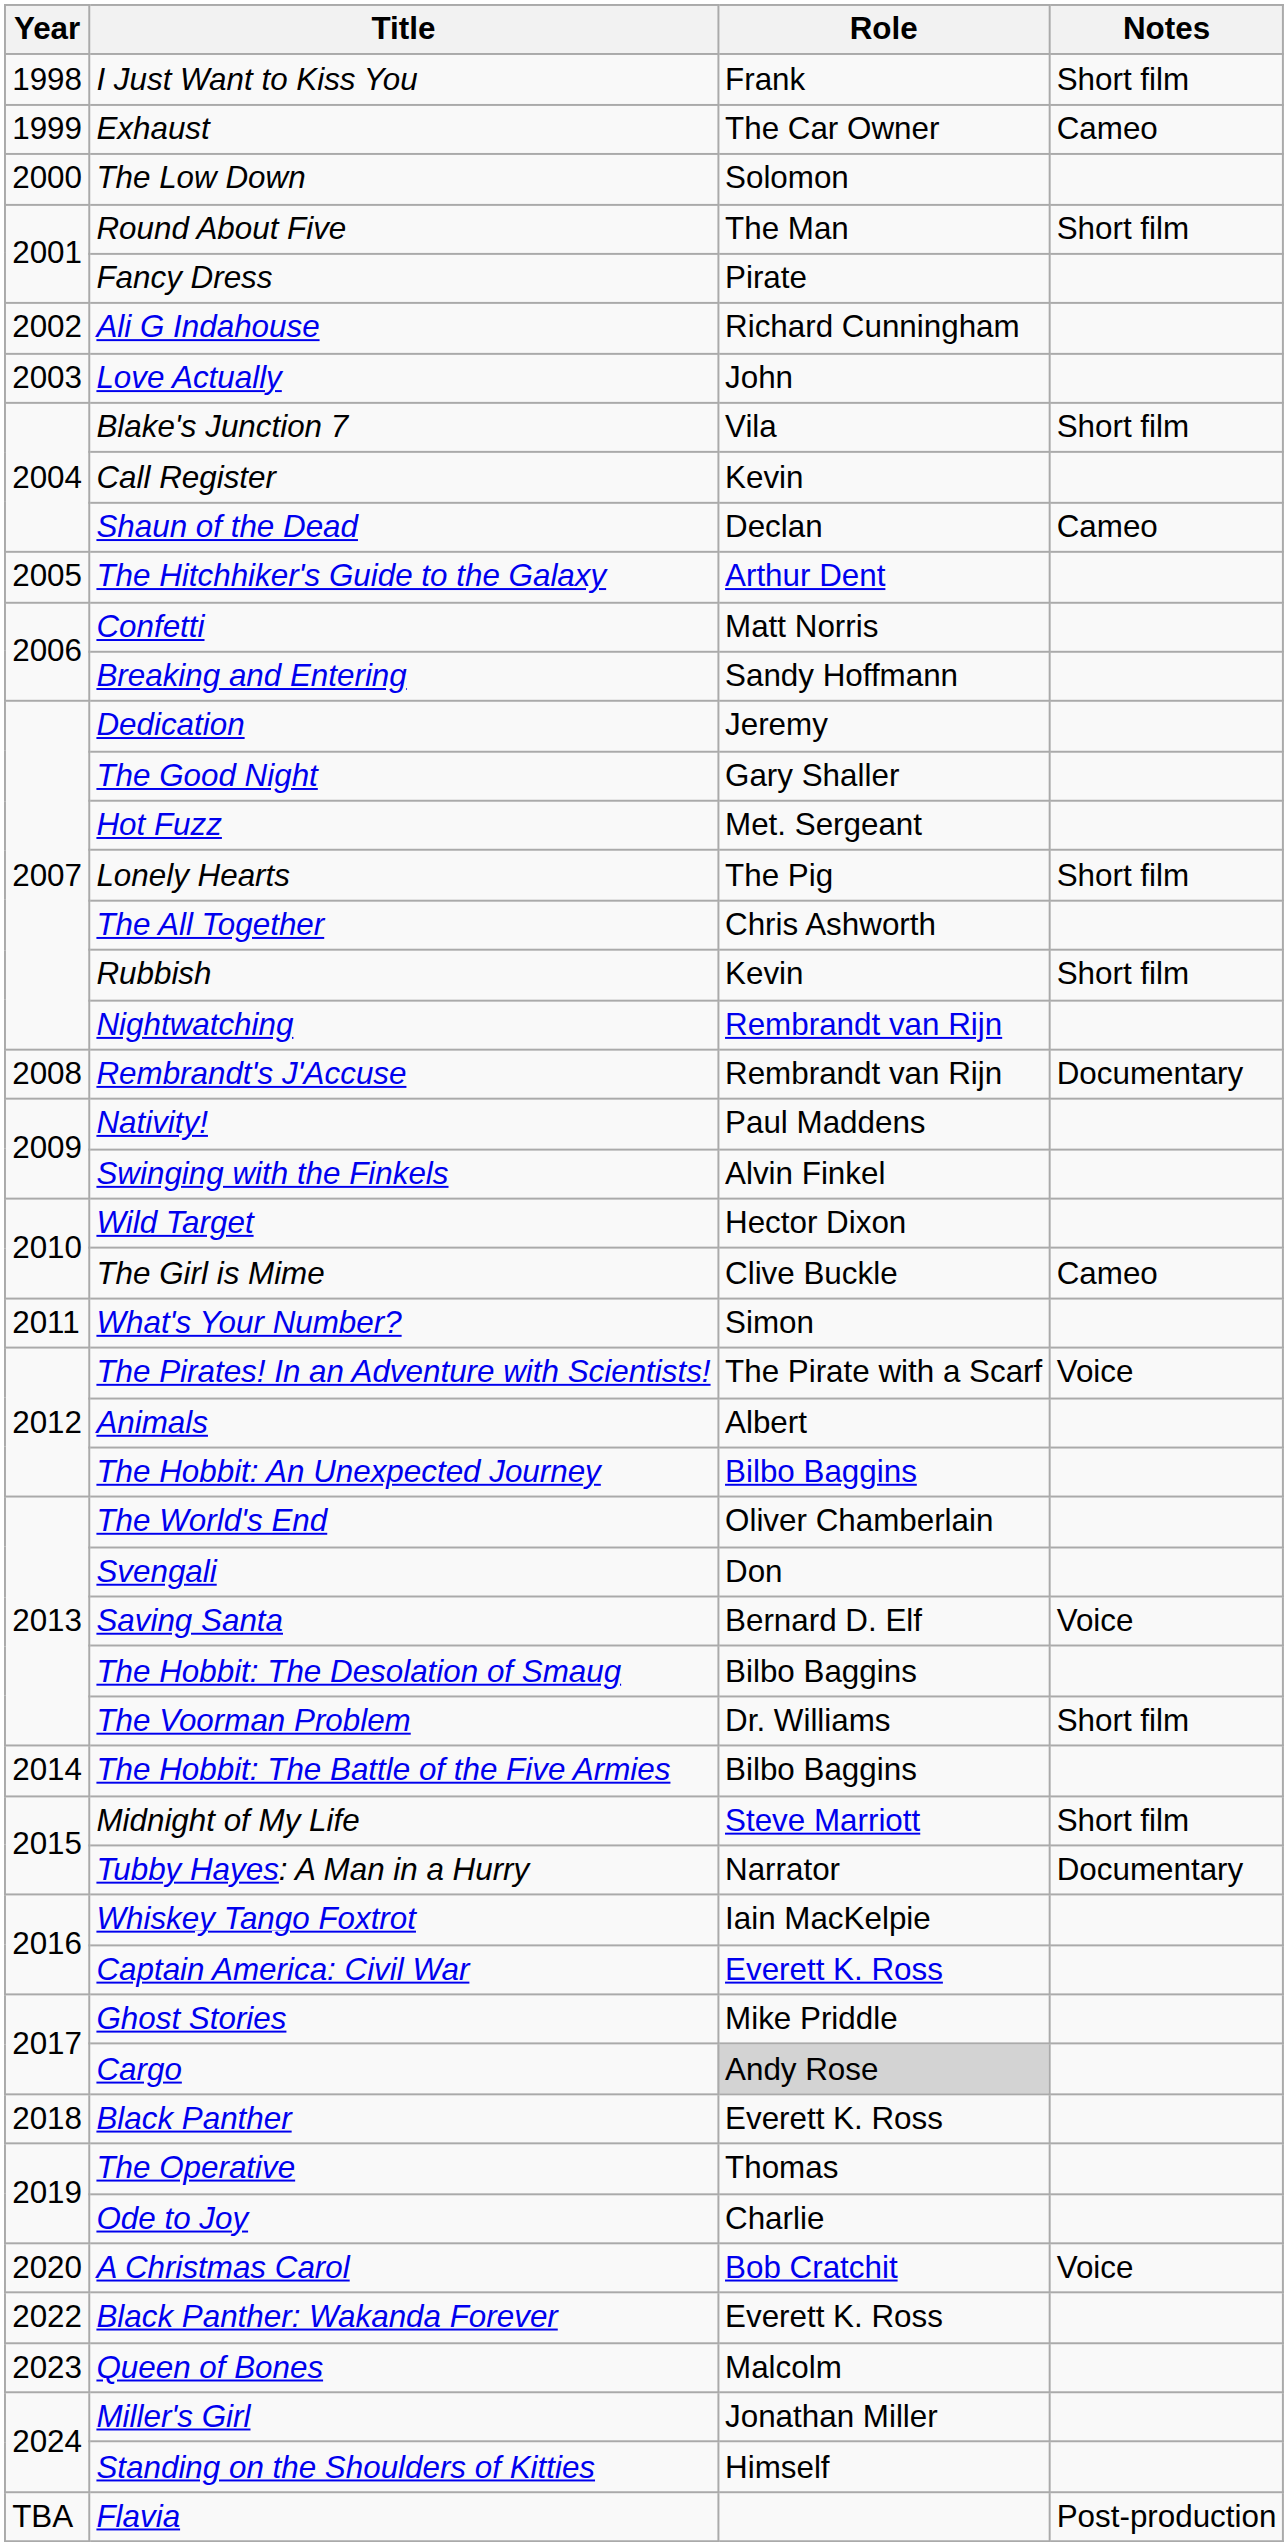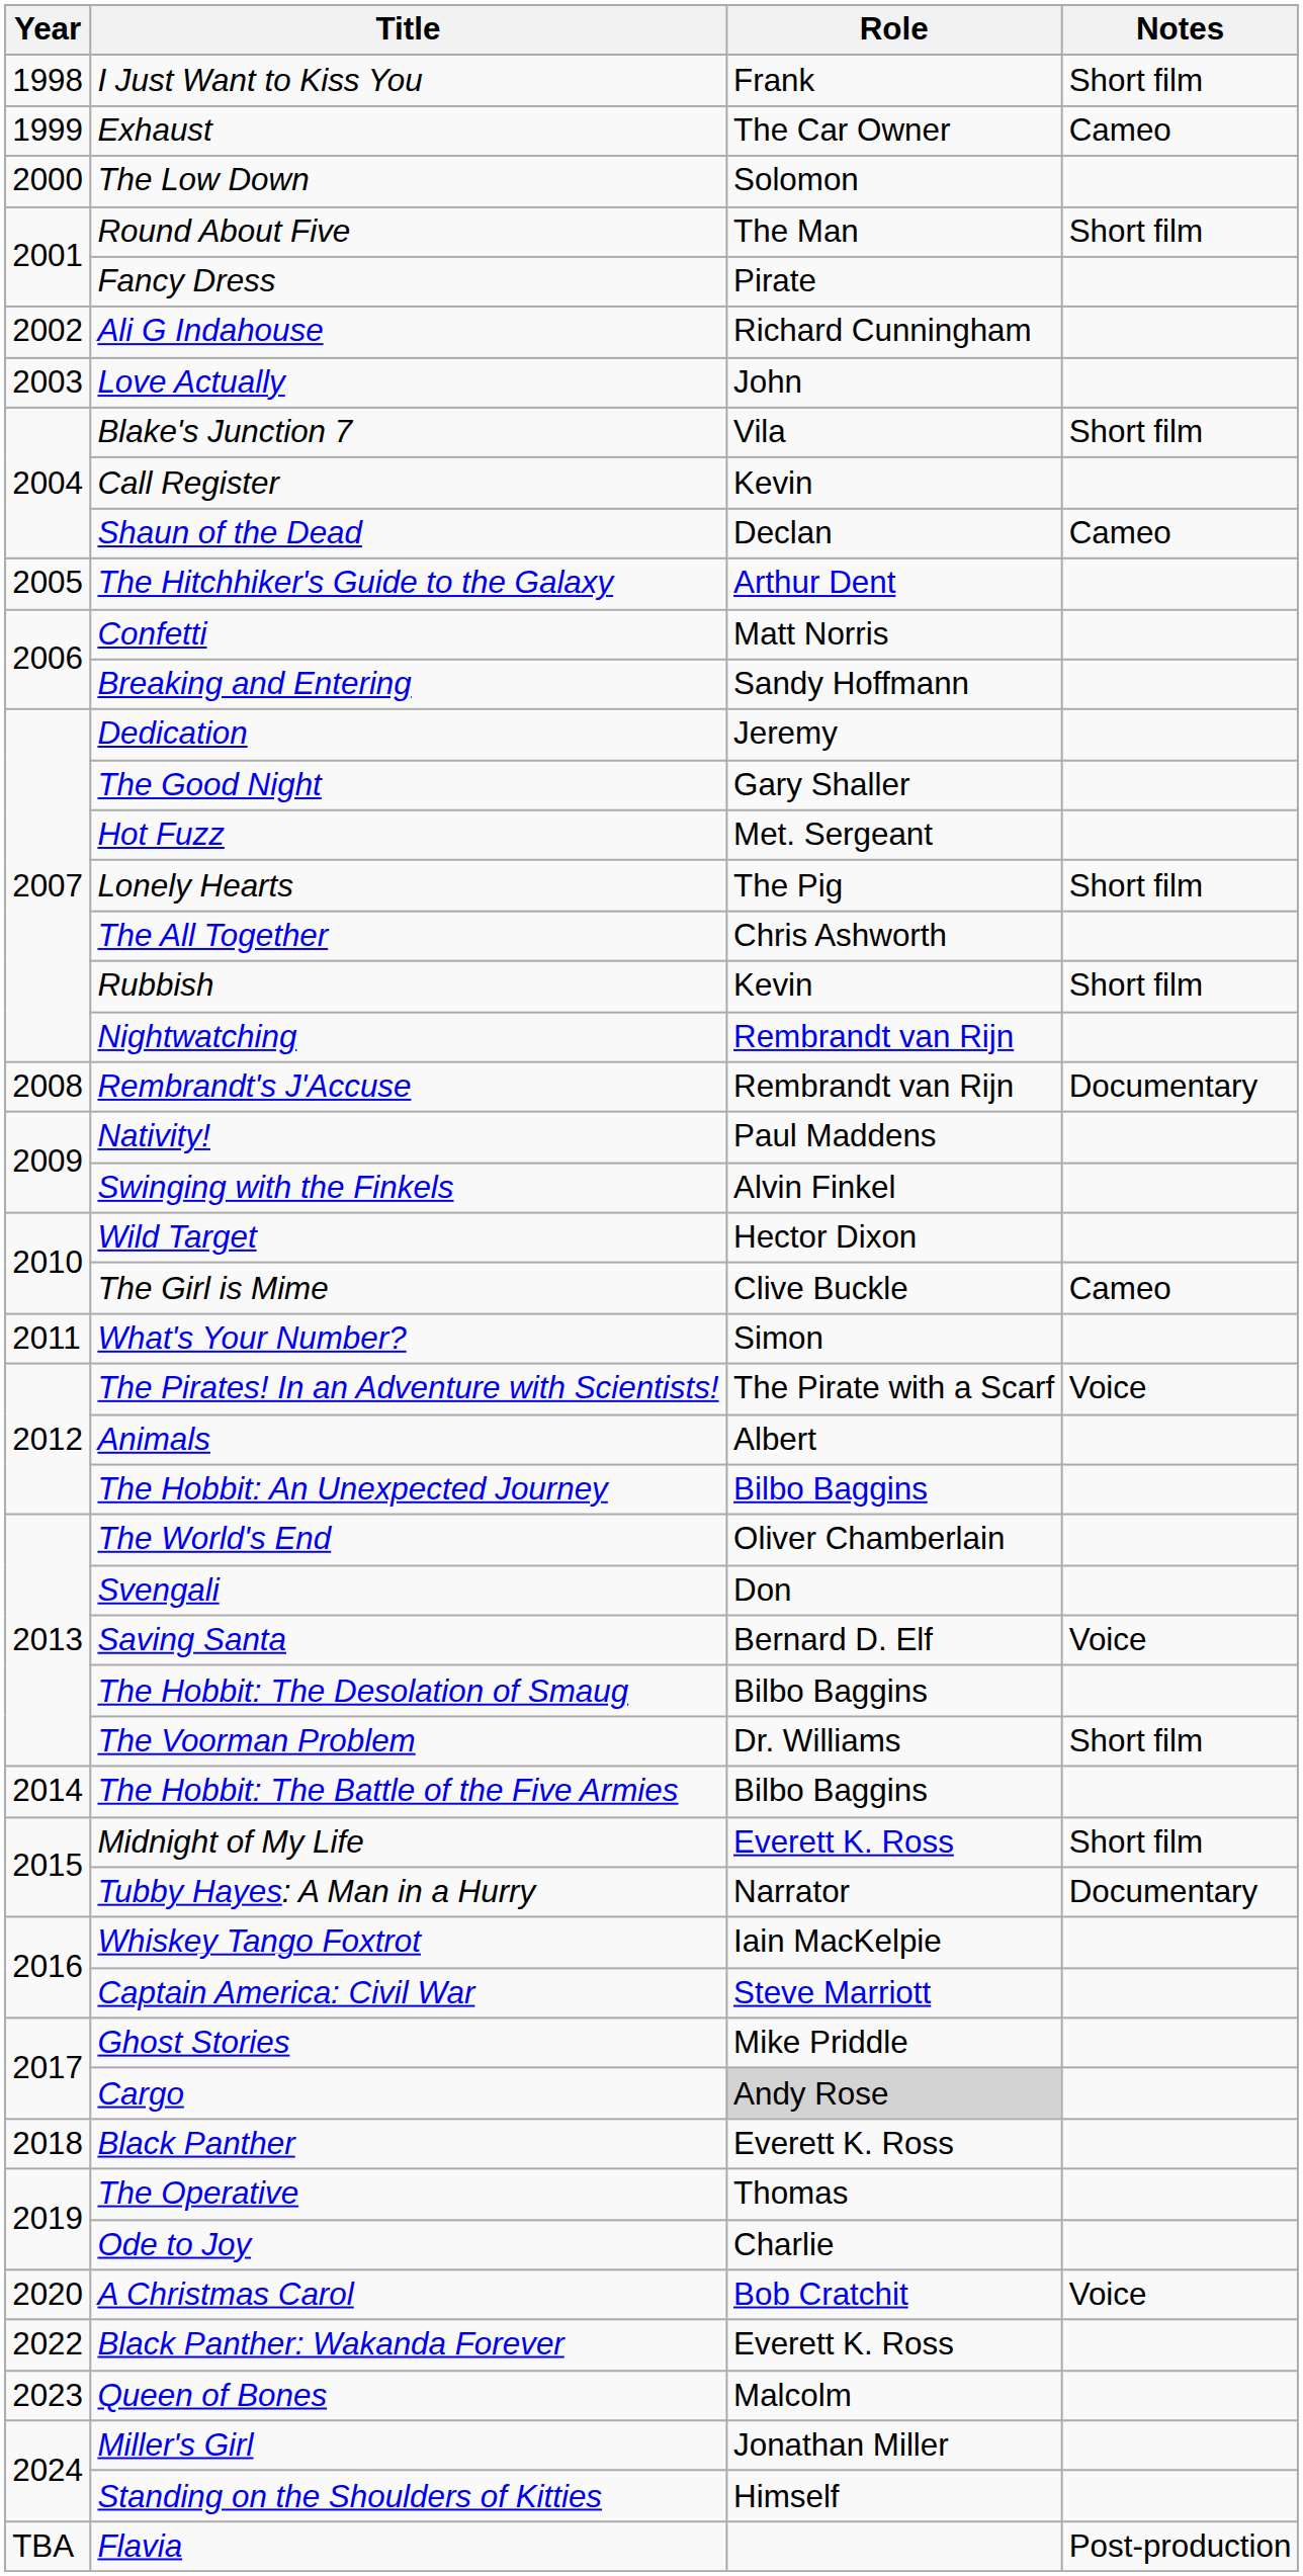 <table class="wikitable sortable">
 <tr>
 <th>Year</th>
 <th>Title</th>
 <th>Role</th>
 <th class="unsortable">Notes</th>
 </tr>
 <tr>
 <td>1998</td>
 <td><em>I Just Want to Kiss You</em></td>
 <td>Frank</td>
 <td>Short film</td>
 </tr>
 <tr>
 <td>1999</td>
 <td><em>Exhaust</em></td>
 <td>The Car Owner</td>
 <td>Cameo</td>
 </tr>
 <tr>
 <td>2000</td>
 <td><em>The Low Down</em></td>
 <td>Solomon</td>
 <td></td>
 </tr>
 <tr>
 <td rowspan="2">2001</td>
 <td><em>Round About Five</em></td>
 <td>The Man</td>
 <td>Short film</td>
 </tr>
 <tr>
 <td><em>Fancy Dress</em></td>
 <td>Pirate</td>
 <td></td>
 </tr>
 <tr>
 <td>2002</td>
 <td><em><a href='#'>Ali G Indahouse</a></em></td>
 <td>Richard Cunningham</td>
 <td></td>
 </tr>
 <tr>
 <td>2003</td>
 <td><em><a href='#'>Love Actually</a></em></td>
 <td>John</td>
 <td></td>
 </tr>
 <tr>
 <td rowspan="3">2004</td>
 <td><em>Blake's Junction 7</em></td>
 <td>Vila</td>
 <td>Short film</td>
 </tr>
 <tr>
 <td><em>Call Register</em></td>
 <td>Kevin</td>
 <td></td>
 </tr>
 <tr>
 <td><em><a href='#'>Shaun of the Dead</a></em></td>
 <td>Declan</td>
 <td>Cameo</td>
 </tr>
 <tr>
 <td>2005</td>
 <td><em><a href='#'>The Hitchhiker's Guide to the Galaxy</a></em></td>
 <td><a href='#'>Arthur Dent</a></td>
 <td></td>
 </tr>
 <tr>
 <td rowspan="2">2006</td>
 <td><em><a href='#'>Confetti</a></em></td>
 <td>Matt Norris</td>
 <td></td>
 </tr>
 <tr>
 <td><em><a href='#'>Breaking and Entering</a></em></td>
 <td>Sandy Hoffmann</td>
 <td></td>
 </tr>
 <tr>
 <td rowspan="7">2007</td>
 <td><em><a href='#'>Dedication</a></em></td>
 <td>Jeremy</td>
 <td></td>
 </tr>
 <tr>
 <td><em><a href='#'>The Good Night</a></em></td>
 <td>Gary Shaller</td>
 <td></td>
 </tr>
 <tr>
 <td><em><a href='#'>Hot Fuzz</a></em></td>
 <td>Met. Sergeant</td>
 <td></td>
 </tr>
 <tr>
 <td><em>Lonely Hearts</em></td>
 <td>The Pig</td>
 <td>Short film</td>
 </tr>
 <tr>
 <td><em><a href='#'>The All Together</a></em></td>
 <td>Chris Ashworth</td>
 <td></td>
 </tr>
 <tr>
 <td><em>Rubbish</em></td>
 <td>Kevin</td>
 <td>Short film</td>
 </tr>
 <tr>
 <td><em><a href='#'>Nightwatching</a></em></td>
 <td><a href='#'>Rembrandt van Rijn</a></td>
 <td></td>
 </tr>
 <tr>
 <td>2008</td>
 <td><em><a href='#'>Rembrandt's J'Accuse</a></em></td>
 <td>Rembrandt van Rijn</td>
 <td>Documentary</td>
 </tr>
 <tr>
 <td rowspan="2">2009</td>
 <td><em><a href='#'>Nativity!</a></em></td>
 <td>Paul Maddens</td>
 <td></td>
 </tr>
 <tr>
 <td><em><a href='#'>Swinging with the Finkels</a></em></td>
 <td>Alvin Finkel</td>
 <td></td>
 </tr>
 <tr>
 <td rowspan="2">2010</td>
 <td><em><a href='#'>Wild Target</a></em></td>
 <td>Hector Dixon</td>
 <td></td>
 </tr>
 <tr>
 <td><em>The Girl is Mime</em></td>
 <td>Clive Buckle</td>
 <td>Cameo</td>
 </tr>
 <tr>
 <td>2011</td>
 <td><em><a href='#'>What's Your Number?</a></em></td>
 <td>Simon</td>
 <td></td>
 </tr>
 <tr>
 <td rowspan="3">2012</td>
 <td><em><a href='#'>The Pirates! In an Adventure with Scientists!</a></em></td>
 <td>The Pirate with a Scarf</td>
 <td>Voice</td>
 </tr>
 <tr>
 <td><em><a href='#'>Animals</a></em></td>
 <td>Albert</td>
 <td></td>
 </tr>
 <tr>
 <td><em><a href='#'>The Hobbit: An Unexpected Journey</a></em></td>
 <td><a href='#'>Bilbo Baggins</a></td>
 <td></td>
 </tr>
 <tr>
 <td rowspan="5">2013</td>
 <td><em><a href='#'>The World's End</a></em></td>
 <td>Oliver Chamberlain</td>
 <td></td>
 </tr>
 <tr>
 <td><em><a href='#'>Svengali</a></em></td>
 <td>Don</td>
 <td></td>
 </tr>
 <tr>
 <td><em><a href='#'>Saving Santa</a></em></td>
 <td>Bernard D. Elf</td>
 <td>Voice</td>
 </tr>
 <tr>
 <td><em><a href='#'>The Hobbit: The Desolation of Smaug</a></em></td>
 <td>Bilbo Baggins</td>
 <td></td>
 </tr>
 <tr>
 <td><em><a href='#'>The Voorman Problem</a></em></td>
 <td>Dr. Williams</td>
 <td>Short film</td>
 </tr>
 <tr>
 <td>2014</td>
 <td><em><a href='#'>The Hobbit: The Battle of the Five Armies</a></em></td>
 <td>Bilbo Baggins</td>
 <td></td>
 </tr>
 <tr>
 <td rowspan="2">2015</td>
 <td><em>Midnight of My Life</em></td>
-<td><a href='#'>Steve Marriott</a></td>
+<td><a href='#'>Everett K. Ross</a></td>
 <td>Short film</td>
 </tr>
 <tr>
 <td><em><a href='#'>Tubby Hayes</a>: A Man in a Hurry</em></td>
 <td>Narrator</td>
 <td>Documentary</td>
 </tr>
 <tr>
 <td rowspan="2">2016</td>
 <td><em><a href='#'>Whiskey Tango Foxtrot</a></em></td>
 <td>Iain MacKelpie</td>
 <td></td>
 </tr>
 <tr>
 <td><em><a href='#'>Captain America: Civil War</a></em></td>
-<td><a href='#'>Everett K. Ross</a></td>
+<td><a href='#'>Steve Marriott</a></td>
 <td></td>
 </tr>
 <tr>
 <td rowspan="2">2017</td>
 <td><em><a href='#'>Ghost Stories</a></em></td>
 <td>Mike Priddle</td>
 <td></td>
 </tr>
 <tr>
 <td><em><a href='#'>Cargo</a></em></td>
 <td style="background: lightgrey;">Andy Rose</td>
 <td></td>
 </tr>
 <tr>
 <td>2018</td>
 <td><em><a href='#'>Black Panther</a></em></td>
 <td>Everett K. Ross</td>
 <td></td>
 </tr>
 <tr>
 <td rowspan="2">2019</td>
 <td><em><a href='#'>The Operative</a></em></td>
 <td>Thomas</td>
 <td></td>
 </tr>
 <tr>
 <td><em><a href='#'>Ode to Joy</a></em></td>
 <td>Charlie</td>
 <td></td>
 </tr>
 <tr>
 <td>2020</td>
 <td><em><a href='#'>A Christmas Carol</a></em></td>
 <td><a href='#'>Bob Cratchit</a></td>
 <td>Voice</td>
 </tr>
 <tr>
 <td>2022</td>
 <td><em><a href='#'>Black Panther: Wakanda Forever</a></em></td>
 <td>Everett K. Ross</td>
 <td></td>
 </tr>
 <tr>
 <td>2023</td>
 <td><em><a href='#'>Queen of Bones</a></em></td>
 <td>Malcolm</td>
 <td></td>
 </tr>
 <tr>
 <td rowspan="2">2024</td>
 <td><em><a href='#'>Miller's Girl</a></em></td>
 <td>Jonathan Miller</td>
 <td></td>
 </tr>
 <tr>
 <td><em><a href='#'>Standing on the Shoulders of Kitties</a></em></td>
 <td>Himself</td>
 <td></td>
 </tr>
 <tr>
 <td>TBA</td>
 <td><em><a href='#'>Flavia</a></em></td>
 <td></td>
 <td>Post-production</td>
 </tr>
 </table>
